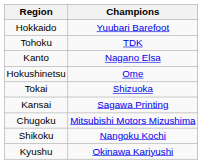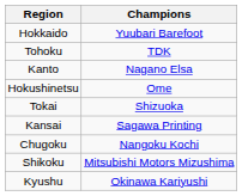 <table class="wikitable" style="text-align:center;">
 <tr>
 <th>Region</th>
 <th>Champions</th>
 </tr>
 <tr>
 <td>Hokkaido</td>
 <td><a href='#'>Yuubari Barefoot</a></td>
 </tr>
 <tr>
 <td>Tohoku</td>
 <td><a href='#'>TDK</a></td>
 </tr>
 <tr>
 <td>Kanto</td>
 <td><a href='#'>Nagano Elsa</a></td>
 </tr>
 <tr>
 <td>Hokushinetsu</td>
 <td><a href='#'>Ome</a></td>
 </tr>
 <tr>
 <td>Tokai</td>
 <td><a href='#'>Shizuoka</a></td>
 </tr>
 <tr>
 <td>Kansai</td>
 <td><a href='#'>Sagawa Printing</a></td>
 </tr>
 <tr>
 <td>Chugoku</td>
-<td><a href='#'>Mitsubishi Motors Mizushima</a></td>
+<td><a href='#'>Nangoku Kochi</a></td>
 </tr>
 <tr>
 <td>Shikoku</td>
-<td><a href='#'>Nangoku Kochi</a></td>
+<td><a href='#'>Mitsubishi Motors Mizushima</a></td>
 </tr>
 <tr>
 <td>Kyushu</td>
 <td><a href='#'>Okinawa Kariyushi</a></td>
 </tr>
 </table>
